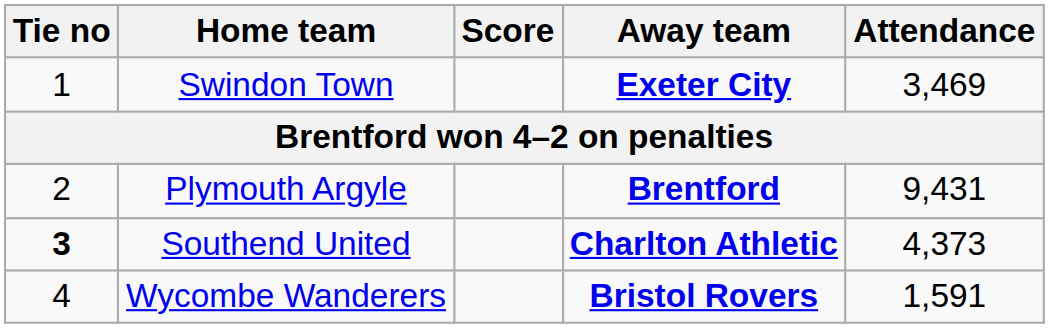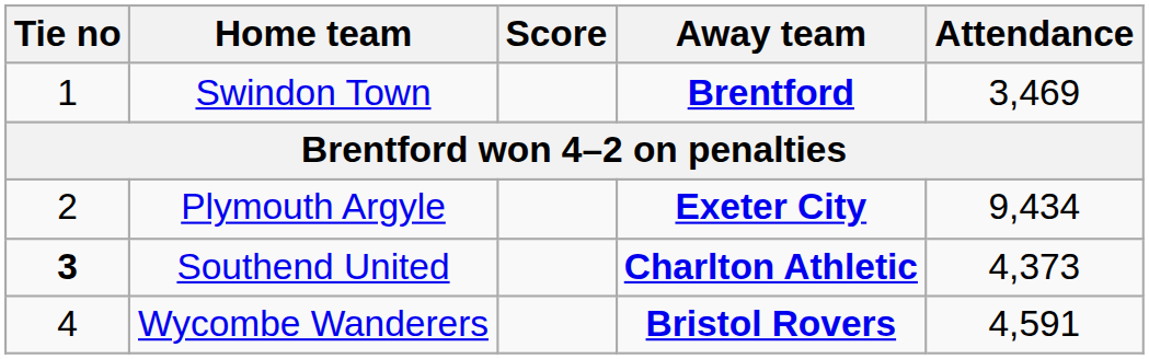 <table class="wikitable" style="text-align: center">
 <tr>
 <th>Tie no</th>
 <th>Home team</th>
 <th>Score</th>
 <th>Away team</th>
 <th>Attendance</th>
 </tr>
 <tr>
 <td>1</td>
 <td><a href='#'>Swindon Town</a></td>
 <td></td>
-<td><strong><a href='#'>Exeter City</a></strong></td>
+<td><strong><a href='#'>Brentford</a></strong></td>
 <td>3,469</td>
 </tr>
 <tr>
 <th colspan="5">Brentford won 4–2 on penalties</th>
 </tr>
 <tr>
 <td>2</td>
 <td><a href='#'>Plymouth Argyle</a></td>
 <td></td>
-<td><strong><a href='#'>Brentford</a></strong></td>
-<td>9,431</td>
+<td><strong><a href='#'>Exeter City</a></strong></td>
+<td>9,434</td>
 </tr>
 <tr>
 <td><strong>3</strong></td>
 <td><a href='#'>Southend United</a></td>
 <td></td>
 <td><strong><a href='#'>Charlton Athletic</a></strong></td>
 <td>4,373</td>
 </tr>
 <tr>
 <td>4</td>
 <td><a href='#'>Wycombe Wanderers</a></td>
 <td></td>
 <td><strong><a href='#'>Bristol Rovers</a></strong></td>
-<td>1,591</td>
+<td>4,591</td>
 </tr>
 </table>
